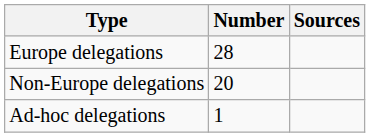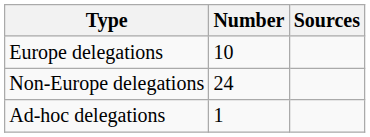 <table class="wikitable">
 <tr>
 <th>Type</th>
 <th>Number</th>
 <th>Sources</th>
 </tr>
 <tr>
 <td>Europe delegations</td>
-<td>28</td>
+<td>10</td>
 <td></td>
 </tr>
 <tr>
 <td>Non-Europe delegations</td>
-<td>20</td>
+<td>24</td>
 <td></td>
 </tr>
 <tr>
 <td>Ad-hoc delegations</td>
 <td>1</td>
 <td></td>
 </tr>
 </table>
